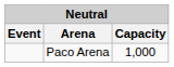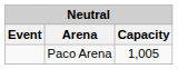 <table class="wikitable">
 <tr>
 <th colspan="3" style="background:#CFCFCF;">Neutral</th>
 </tr>
 <tr>
 <th>Event</th>
 <th>Arena</th>
 <th>Capacity</th>
 </tr>
 <tr>
 <td></td>
 <td>Paco Arena</td>
-<td align=center>1,000</td>
+<td align=center>1,005</td>
 </tr>
 </table>
